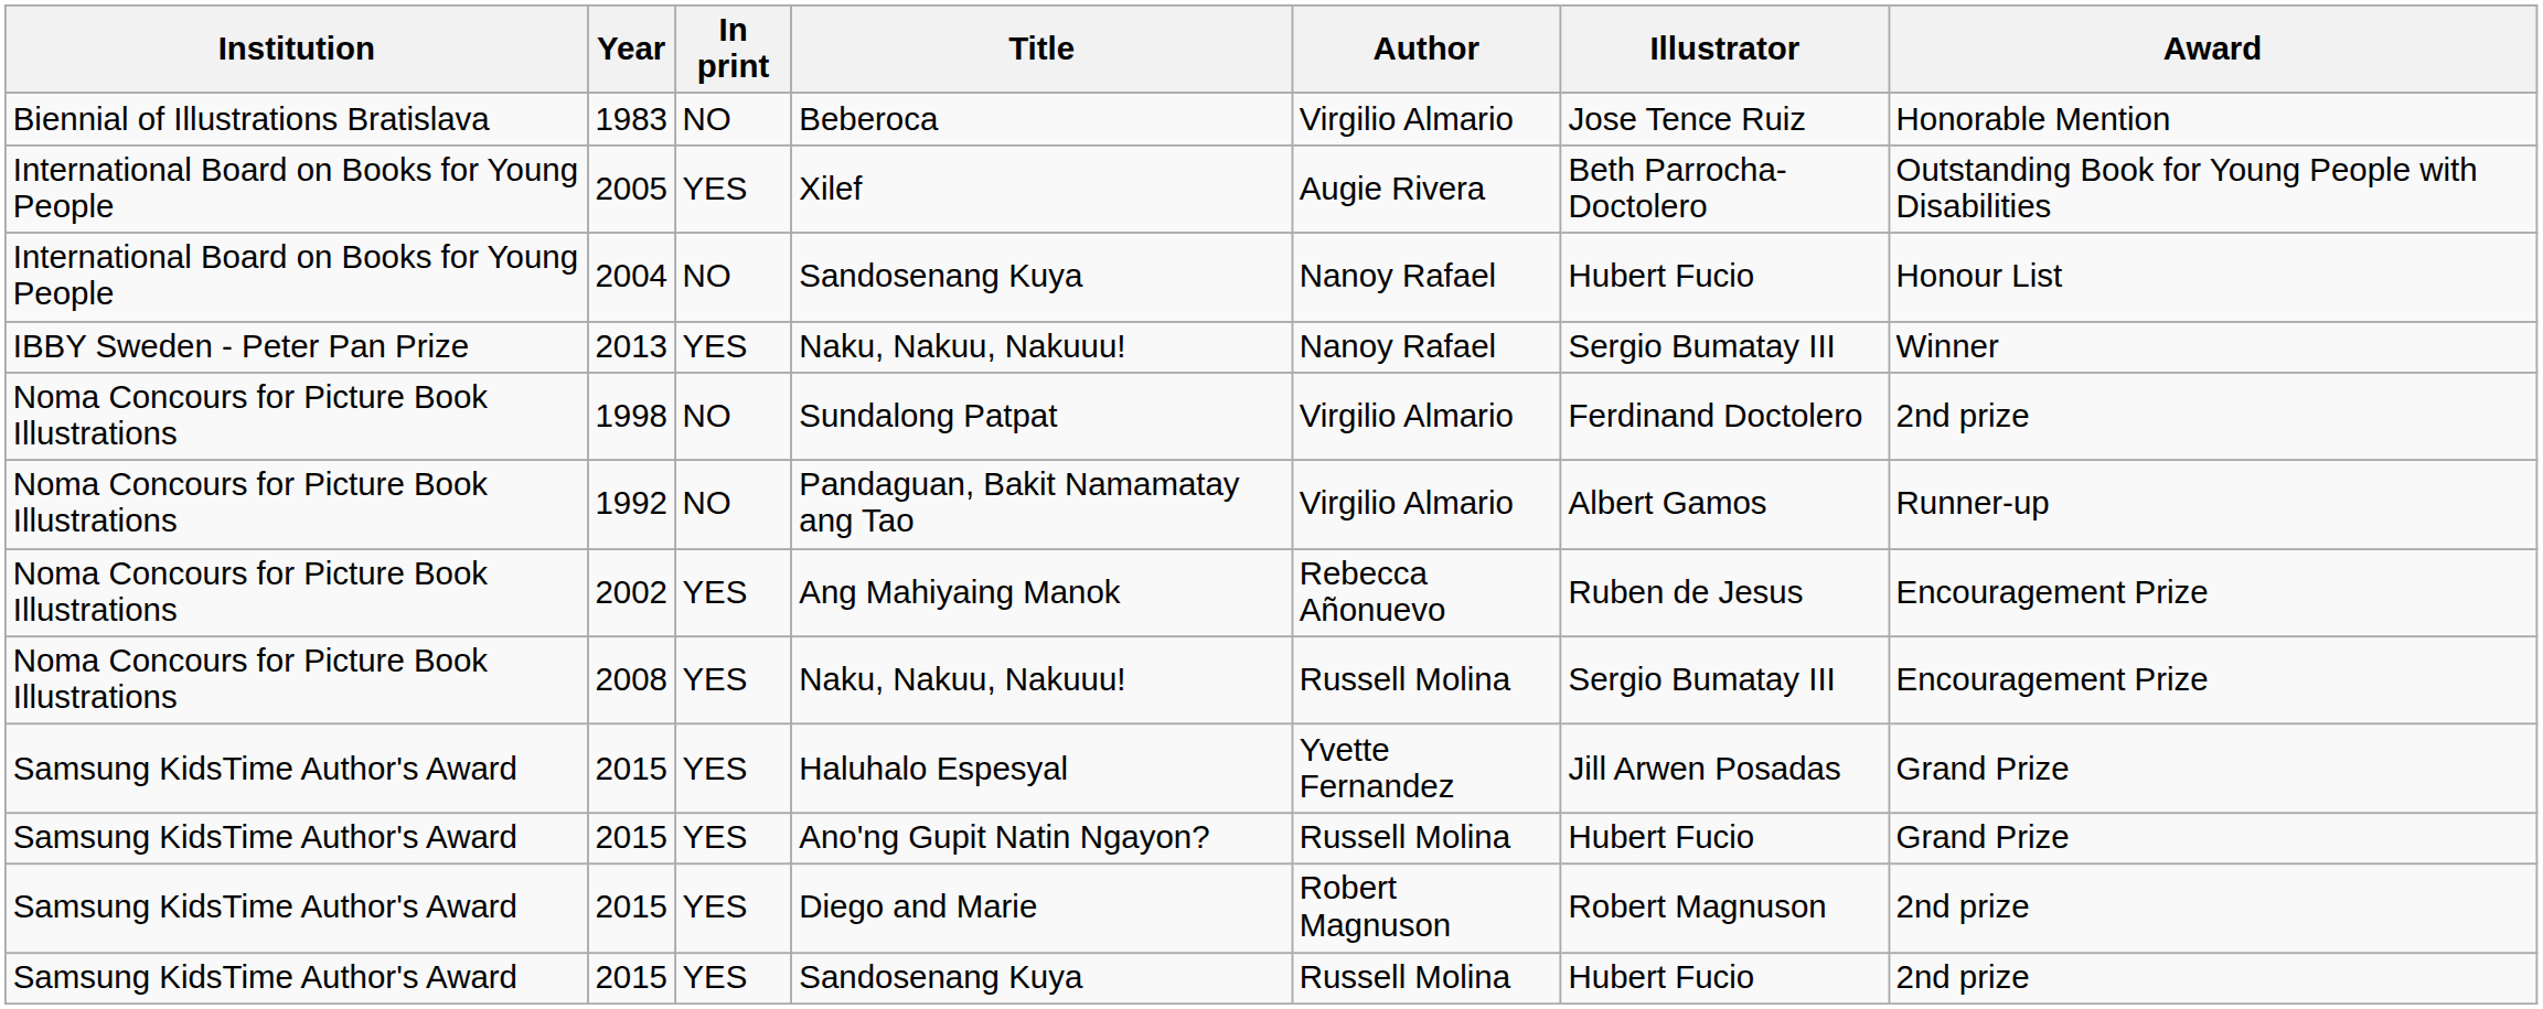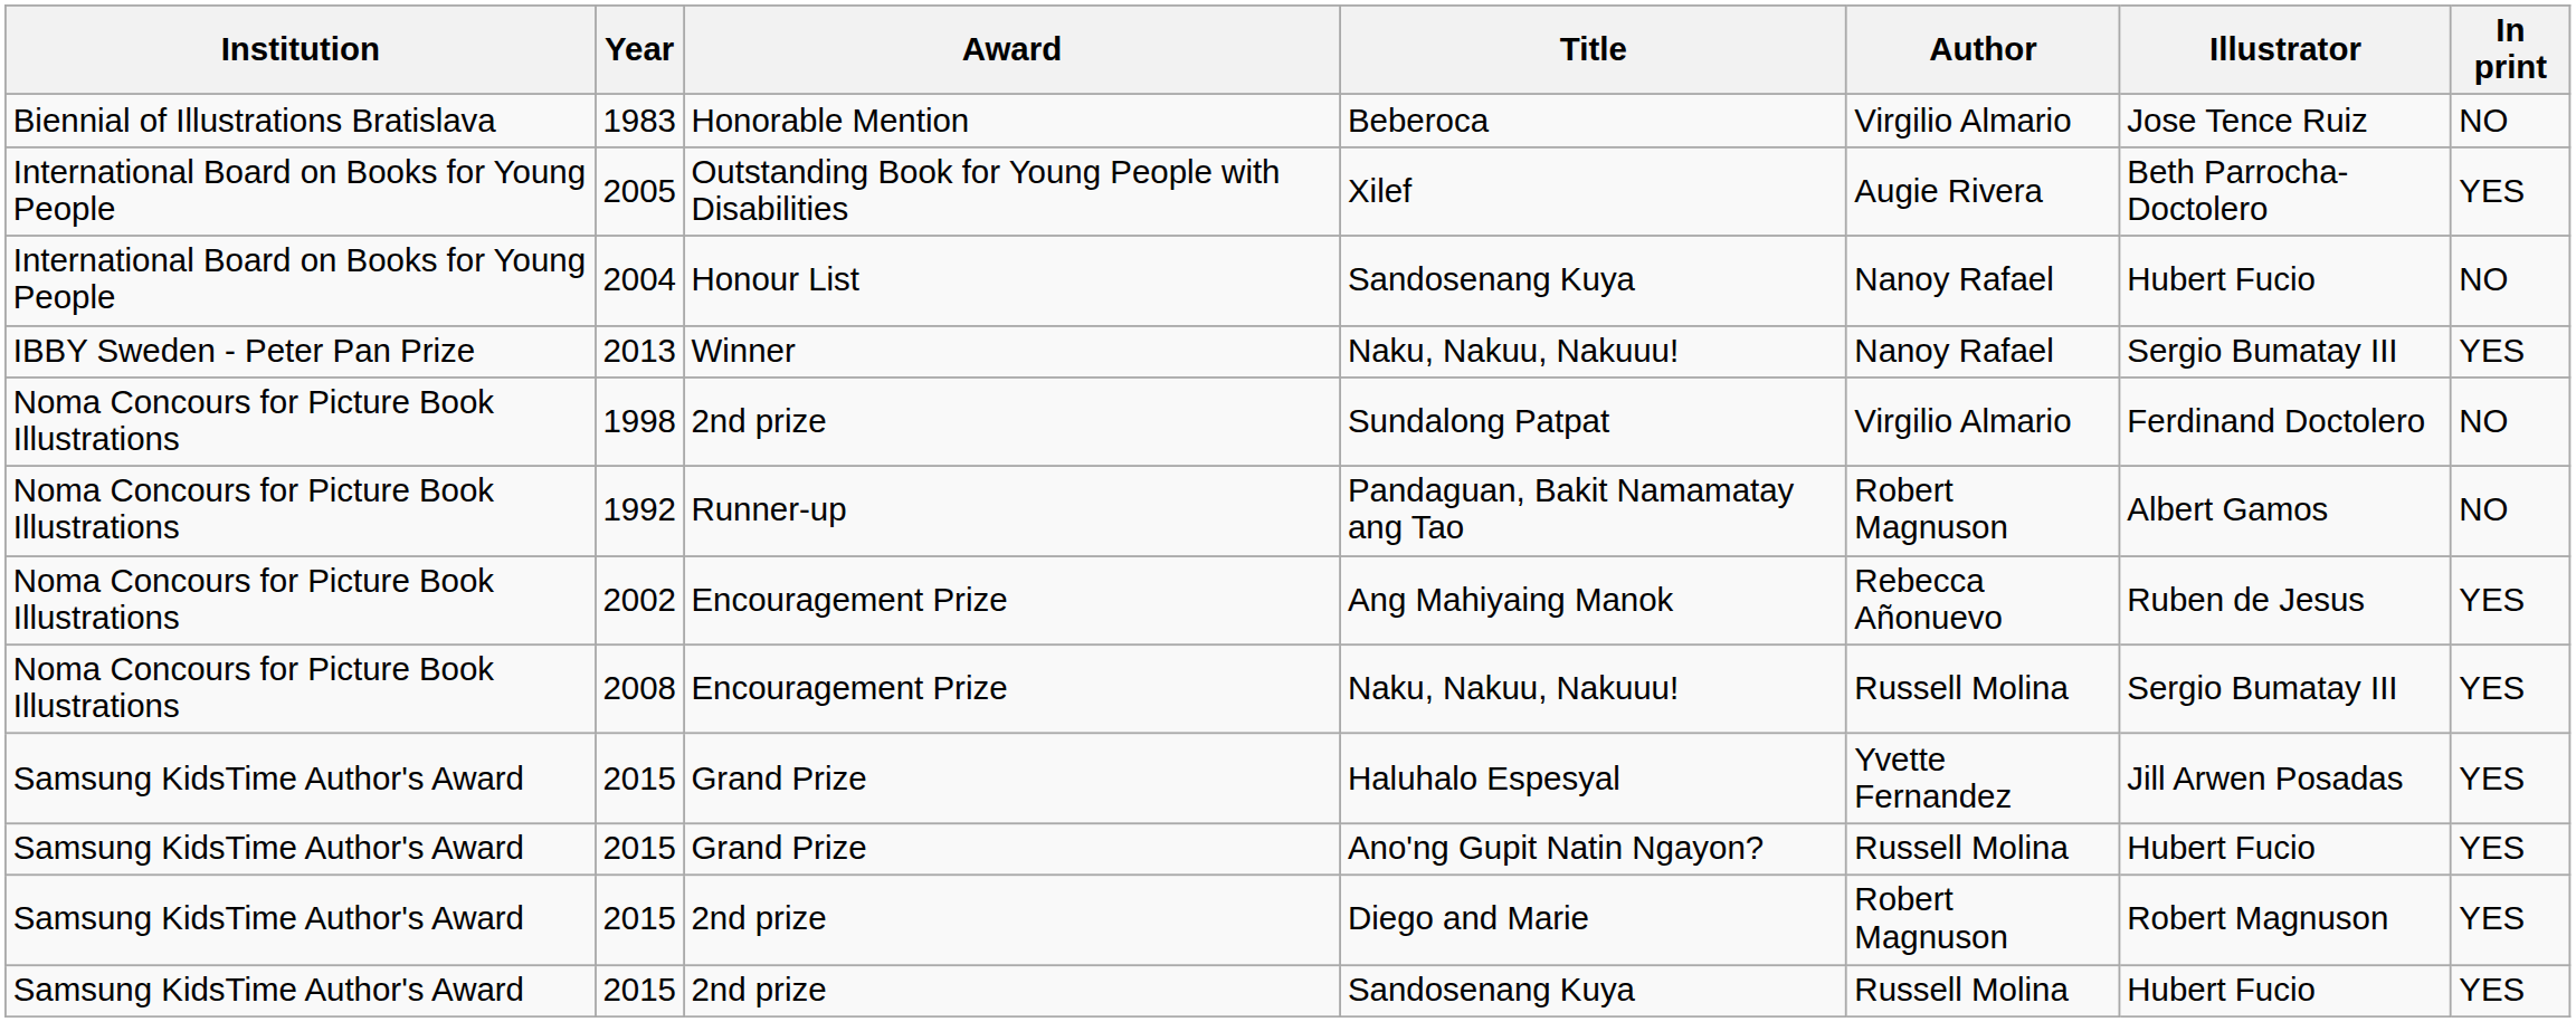 <table class="wikitable sortable">
 <tr>
 <th>Institution</th>
 <th>Year</th>
-<th>In print</th>
+<th>Award</th>
 <th>Title</th>
 <th>Author</th>
 <th>Illustrator</th>
-<th>Award</th>
+<th>In print</th>
 </tr>
 <tr>
 <td>Biennial of Illustrations Bratislava</td>
 <td>1983</td>
-<td>NO</td>
+<td>Honorable Mention</td>
 <td>Beberoca</td>
 <td>Virgilio Almario</td>
 <td>Jose Tence Ruiz</td>
-<td>Honorable Mention</td>
+<td>NO</td>
 </tr>
 <tr>
 <td>International  Board on Books for Young People</td>
 <td>2005</td>
-<td>YES</td>
+<td>Outstanding Book for  Young People with Disabilities</td>
 <td>Xilef</td>
 <td>Augie Rivera</td>
 <td>Beth Parrocha-Doctolero</td>
-<td>Outstanding Book for  Young People with Disabilities</td>
+<td>YES</td>
 </tr>
 <tr>
 <td>International  Board on Books for Young People</td>
 <td>2004</td>
-<td>NO</td>
+<td>Honour List</td>
 <td>Sandosenang Kuya</td>
 <td>Nanoy Rafael</td>
 <td>Hubert Fucio</td>
-<td>Honour List</td>
+<td>NO</td>
 </tr>
 <tr>
 <td>IBBY Sweden - Peter Pan Prize</td>
 <td>2013</td>
-<td>YES</td>
+<td>Winner</td>
 <td>Naku, Nakuu, Nakuuu!</td>
 <td>Nanoy Rafael</td>
 <td>Sergio Bumatay III</td>
-<td>Winner</td>
+<td>YES</td>
 </tr>
 <tr>
 <td>Noma Concours for Picture Book  Illustrations</td>
 <td>1998</td>
-<td>NO</td>
+<td>2nd prize</td>
 <td>Sundalong Patpat</td>
 <td>Virgilio Almario</td>
 <td>Ferdinand Doctolero</td>
-<td>2nd prize</td>
+<td>NO</td>
 </tr>
 <tr>
 <td>Noma Concours for Picture Book  Illustrations</td>
 <td>1992</td>
+<td>Runner-up</td>
+<td>Pandaguan, Bakit Namamatay ang Tao</td>
+<td>Robert Magnuson</td>
+<td>Albert Gamos</td>
 <td>NO</td>
-<td>Pandaguan, Bakit Namamatay ang Tao</td>
-<td>Virgilio Almario</td>
-<td>Albert Gamos</td>
-<td>Runner-up</td>
 </tr>
 <tr>
 <td>Noma Concours for Picture Book  Illustrations</td>
 <td>2002</td>
-<td>YES</td>
+<td>Encouragement Prize</td>
 <td>Ang Mahiyaing Manok</td>
 <td>Rebecca Añonuevo</td>
 <td>Ruben de Jesus</td>
-<td>Encouragement Prize</td>
+<td>YES</td>
 </tr>
 <tr>
 <td>Noma Concours for Picture Book  Illustrations</td>
 <td>2008</td>
-<td>YES</td>
+<td>Encouragement Prize</td>
 <td>Naku, Nakuu, Nakuuu!</td>
 <td>Russell Molina</td>
 <td>Sergio Bumatay III</td>
-<td>Encouragement Prize</td>
+<td>YES</td>
 </tr>
 <tr>
 <td>Samsung KidsTime Author's  Award</td>
 <td>2015</td>
-<td>YES</td>
+<td>Grand Prize</td>
 <td>Haluhalo Espesyal</td>
 <td>Yvette Fernandez</td>
 <td>Jill Arwen Posadas</td>
-<td>Grand Prize</td>
+<td>YES</td>
 </tr>
 <tr>
 <td>Samsung KidsTime Author's  Award</td>
 <td>2015</td>
-<td>YES</td>
+<td>Grand Prize</td>
 <td>Ano'ng Gupit Natin Ngayon?</td>
 <td>Russell Molina</td>
 <td>Hubert Fucio</td>
-<td>Grand Prize</td>
+<td>YES</td>
 </tr>
 <tr>
 <td>Samsung KidsTime Author's  Award</td>
 <td>2015</td>
-<td>YES</td>
+<td>2nd prize</td>
 <td>Diego and Marie</td>
 <td>Robert Magnuson</td>
 <td>Robert Magnuson</td>
-<td>2nd prize</td>
+<td>YES</td>
 </tr>
 <tr>
 <td>Samsung KidsTime Author's  Award</td>
 <td>2015</td>
-<td>YES</td>
+<td>2nd prize</td>
 <td>Sandosenang Kuya</td>
 <td>Russell Molina</td>
 <td>Hubert Fucio</td>
-<td>2nd prize</td>
+<td>YES</td>
 </tr>
 </table>
